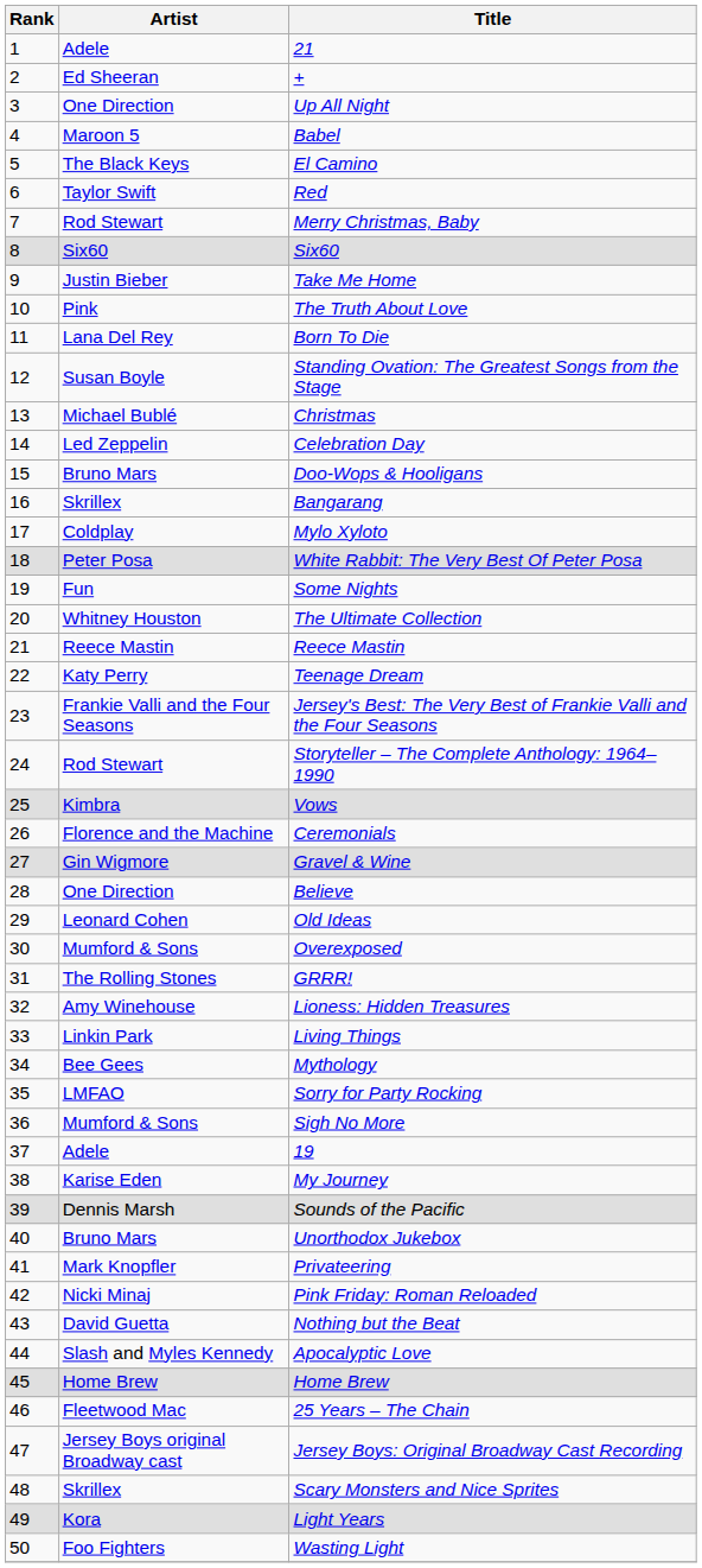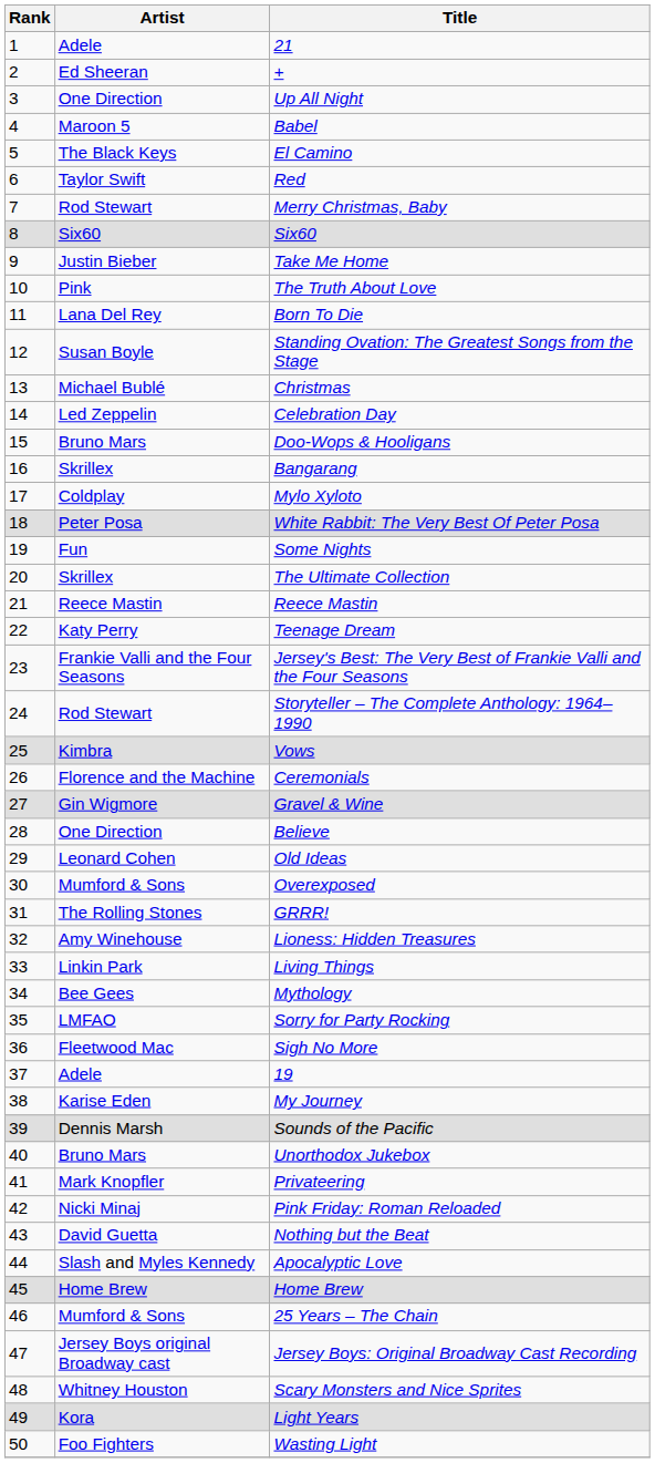 <table class="wikitable sortable">
 <tr>
 <th>Rank</th>
 <th>Artist</th>
 <th>Title</th>
 </tr>
 <tr>
 <td>1</td>
 <td><a href='#'>Adele</a></td>
 <td><em><a href='#'>21</a></em></td>
 </tr>
 <tr>
 <td>2</td>
 <td><a href='#'>Ed Sheeran</a></td>
 <td><em><a href='#'>+</a></em></td>
 </tr>
 <tr>
 <td>3</td>
 <td><a href='#'>One Direction</a></td>
 <td><em><a href='#'>Up All Night</a></em></td>
 </tr>
 <tr>
 <td>4</td>
 <td><a href='#'>Maroon 5</a></td>
 <td><em><a href='#'>Babel</a></em></td>
 </tr>
 <tr>
 <td>5</td>
 <td><a href='#'>The Black Keys</a></td>
 <td><em><a href='#'>El Camino</a></em></td>
 </tr>
 <tr>
 <td>6</td>
 <td><a href='#'>Taylor Swift</a></td>
 <td><em><a href='#'>Red</a></em></td>
 </tr>
 <tr>
 <td>7</td>
 <td><a href='#'>Rod Stewart</a></td>
 <td><em><a href='#'>Merry Christmas, Baby</a></em></td>
 </tr>
 <tr bgcolor="#DFDFDF">
 <td>8</td>
 <td><a href='#'>Six60</a></td>
 <td><em><a href='#'>Six60</a></em></td>
 </tr>
 <tr>
 <td>9</td>
 <td><a href='#'>Justin Bieber</a></td>
 <td><em><a href='#'>Take Me Home</a></em></td>
 </tr>
 <tr>
 <td>10</td>
 <td><a href='#'>Pink</a></td>
 <td><em><a href='#'>The Truth About Love</a></em></td>
 </tr>
 <tr>
 <td>11</td>
 <td><a href='#'>Lana Del Rey</a></td>
 <td><em><a href='#'>Born To Die</a></em></td>
 </tr>
 <tr>
 <td>12</td>
 <td><a href='#'>Susan Boyle</a></td>
 <td><em><a href='#'>Standing Ovation: The Greatest Songs from the Stage</a></em></td>
 </tr>
 <tr>
 <td>13</td>
 <td><a href='#'>Michael Bublé</a></td>
 <td><em><a href='#'>Christmas</a></em></td>
 </tr>
 <tr>
 <td>14</td>
 <td><a href='#'>Led Zeppelin</a></td>
 <td><em><a href='#'>Celebration Day</a></em></td>
 </tr>
 <tr>
 <td>15</td>
 <td><a href='#'>Bruno Mars</a></td>
 <td><em><a href='#'>Doo-Wops & Hooligans</a></em></td>
 </tr>
 <tr>
 <td>16</td>
 <td><a href='#'>Skrillex</a></td>
 <td><em><a href='#'>Bangarang</a></em></td>
 </tr>
 <tr>
 <td>17</td>
 <td><a href='#'>Coldplay</a></td>
 <td><em><a href='#'>Mylo Xyloto</a></em></td>
 </tr>
 <tr bgcolor="#DFDFDF">
 <td>18</td>
 <td><a href='#'>Peter Posa</a></td>
 <td><em><a href='#'>White Rabbit: The Very Best Of Peter Posa</a></em></td>
 </tr>
 <tr>
 <td>19</td>
 <td><a href='#'>Fun</a></td>
 <td><em><a href='#'>Some Nights</a></em></td>
 </tr>
 <tr>
 <td>20</td>
-<td><a href='#'>Whitney Houston</a></td>
+<td><a href='#'>Skrillex</a></td>
 <td><em><a href='#'>The Ultimate Collection</a></em></td>
 </tr>
 <tr>
 <td>21</td>
 <td><a href='#'>Reece Mastin</a></td>
 <td><em><a href='#'>Reece Mastin</a></em></td>
 </tr>
 <tr>
 <td>22</td>
 <td><a href='#'>Katy Perry</a></td>
 <td><em><a href='#'>Teenage Dream</a></em></td>
 </tr>
 <tr>
 <td>23</td>
 <td><a href='#'>Frankie Valli and the Four Seasons</a></td>
 <td><em><a href='#'>Jersey's Best: The Very Best of Frankie Valli and the Four Seasons</a></em></td>
 </tr>
 <tr>
 <td>24</td>
 <td><a href='#'>Rod Stewart</a></td>
 <td><em><a href='#'>Storyteller – The Complete Anthology: 1964–1990</a></em></td>
 </tr>
 <tr bgcolor="#DFDFDF">
 <td>25</td>
 <td><a href='#'>Kimbra</a></td>
 <td><em><a href='#'>Vows</a></em></td>
 </tr>
 <tr>
 <td>26</td>
 <td><a href='#'>Florence and the Machine</a></td>
 <td><em><a href='#'>Ceremonials</a></em></td>
 </tr>
 <tr bgcolor="#DFDFDF">
 <td>27</td>
 <td><a href='#'>Gin Wigmore</a></td>
 <td><em><a href='#'>Gravel & Wine</a></em></td>
 </tr>
 <tr>
 <td>28</td>
 <td><a href='#'>One Direction</a></td>
 <td><em><a href='#'>Believe</a></em></td>
 </tr>
 <tr>
 <td>29</td>
 <td><a href='#'>Leonard Cohen</a></td>
 <td><em><a href='#'>Old Ideas</a></em></td>
 </tr>
 <tr>
 <td>30</td>
 <td><a href='#'>Mumford & Sons</a></td>
 <td><em><a href='#'>Overexposed</a></em></td>
 </tr>
 <tr>
 <td>31</td>
 <td><a href='#'>The Rolling Stones</a></td>
 <td><em><a href='#'>GRRR!</a></em></td>
 </tr>
 <tr>
 <td>32</td>
 <td><a href='#'>Amy Winehouse</a></td>
 <td><em><a href='#'>Lioness: Hidden Treasures</a></em></td>
 </tr>
 <tr>
 <td>33</td>
 <td><a href='#'>Linkin Park</a></td>
 <td><em><a href='#'>Living Things</a></em></td>
 </tr>
 <tr>
 <td>34</td>
 <td><a href='#'>Bee Gees</a></td>
 <td><em><a href='#'>Mythology</a></em></td>
 </tr>
 <tr>
 <td>35</td>
 <td><a href='#'>LMFAO</a></td>
 <td><em><a href='#'>Sorry for Party Rocking</a></em></td>
 </tr>
 <tr>
 <td>36</td>
-<td><a href='#'>Mumford & Sons</a></td>
+<td><a href='#'>Fleetwood Mac</a></td>
 <td><em><a href='#'>Sigh No More</a></em></td>
 </tr>
 <tr>
 <td>37</td>
 <td><a href='#'>Adele</a></td>
 <td><em><a href='#'>19</a></em></td>
 </tr>
 <tr>
 <td>38</td>
 <td><a href='#'>Karise Eden</a></td>
 <td><em><a href='#'>My Journey</a></em></td>
 </tr>
 <tr bgcolor="#DFDFDF">
 <td>39</td>
 <td>Dennis Marsh</td>
 <td><em>Sounds of the Pacific</em></td>
 </tr>
 <tr>
 <td>40</td>
 <td><a href='#'>Bruno Mars</a></td>
 <td><em><a href='#'>Unorthodox Jukebox</a></em></td>
 </tr>
 <tr>
 <td>41</td>
 <td><a href='#'>Mark Knopfler</a></td>
 <td><em><a href='#'>Privateering</a></em></td>
 </tr>
 <tr>
 <td>42</td>
 <td><a href='#'>Nicki Minaj</a></td>
 <td><em><a href='#'>Pink Friday: Roman Reloaded</a></em></td>
 </tr>
 <tr>
 <td>43</td>
 <td><a href='#'>David Guetta</a></td>
 <td><em><a href='#'>Nothing but the Beat</a></em></td>
 </tr>
 <tr>
 <td>44</td>
 <td><a href='#'>Slash</a> and <a href='#'>Myles Kennedy</a></td>
 <td><em><a href='#'>Apocalyptic Love</a></em></td>
 </tr>
 <tr bgcolor="#DFDFDF">
 <td>45</td>
 <td><a href='#'>Home Brew</a></td>
 <td><em><a href='#'>Home Brew</a></em></td>
 </tr>
 <tr>
 <td>46</td>
-<td><a href='#'>Fleetwood Mac</a></td>
+<td><a href='#'>Mumford & Sons</a></td>
 <td><em><a href='#'>25 Years – The Chain</a></em></td>
 </tr>
 <tr>
 <td>47</td>
 <td><a href='#'>Jersey Boys original Broadway cast</a></td>
 <td><em><a href='#'>Jersey Boys: Original Broadway Cast Recording</a></em></td>
 </tr>
 <tr>
 <td>48</td>
-<td><a href='#'>Skrillex</a></td>
+<td><a href='#'>Whitney Houston</a></td>
 <td><em><a href='#'>Scary Monsters and Nice Sprites</a></em></td>
 </tr>
 <tr bgcolor="#DFDFDF">
 <td>49</td>
 <td><a href='#'>Kora</a></td>
 <td><em><a href='#'>Light Years</a></em></td>
 </tr>
 <tr>
 <td>50</td>
 <td><a href='#'>Foo Fighters</a></td>
 <td><em><a href='#'>Wasting Light</a></em></td>
 </tr>
 <tr>
 </tr>
 </table>
